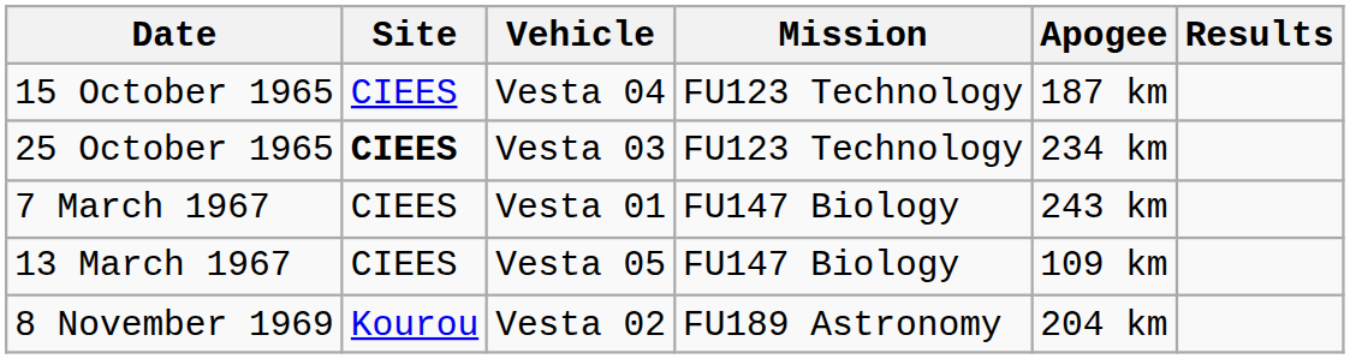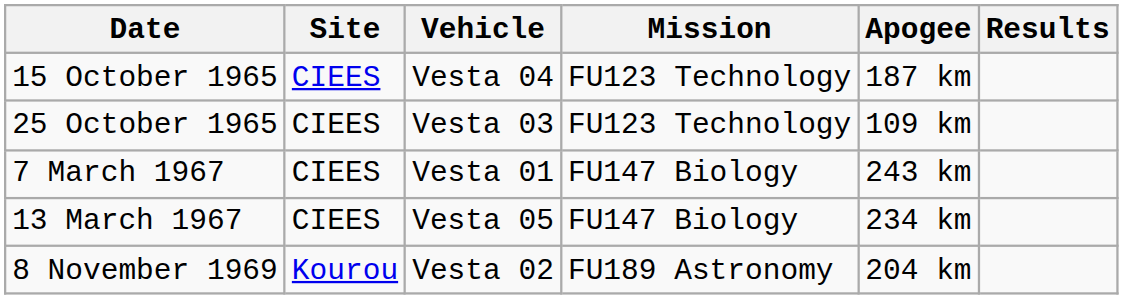 <table class="wikitable sortable">
 <tr>
 <th>Date</th>
 <th>Site</th>
 <th>Vehicle</th>
 <th>Mission</th>
 <th>Apogee</th>
 <th>Results</th>
 </tr>
 <tr>
 <td>15 October 1965</td>
 <td><a href='#'>CIEES</a></td>
 <td>Vesta 04</td>
 <td>FU123 Technology</td>
 <td>187 km</td>
 <td></td>
 </tr>
 <tr>
 <td>25 October  1965</td>
-<td><strong>CIEES</strong></td>
+<td>CIEES</td>
 <td>Vesta 03</td>
 <td>FU123 Technology</td>
-<td>234 km</td>
+<td>109 km</td>
 <td></td>
 </tr>
 <tr>
 <td>7 March 1967</td>
 <td>CIEES</td>
 <td>Vesta 01</td>
 <td>FU147 Biology</td>
 <td>243 km</td>
 <td></td>
 </tr>
 <tr>
 <td>13 March 1967</td>
 <td>CIEES</td>
 <td>Vesta 05</td>
 <td>FU147 Biology</td>
-<td>109 km</td>
+<td>234 km</td>
 <td></td>
 </tr>
 <tr>
 <td>8 November 1969</td>
 <td><a href='#'>Kourou</a></td>
 <td>Vesta 02</td>
 <td>FU189 Astronomy</td>
 <td>204 km</td>
 <td></td>
 </tr>
 </table>
